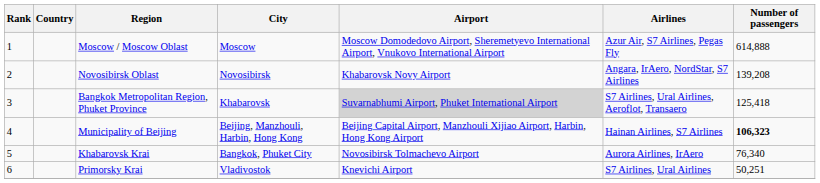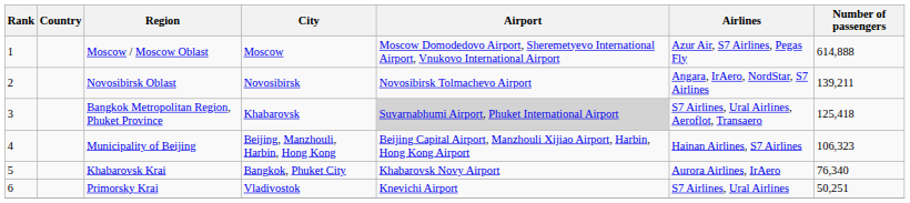 <table class="wikitable sortable" style="font-size: 100%" width=align=>
 <tr>
 <th>Rank</th>
 <th>Country</th>
 <th>Region</th>
 <th>City</th>
 <th>Airport</th>
 <th>Airlines</th>
 <th>Number of passengers</th>
 </tr>
 <tr>
 <td>1</td>
 <td></td>
 <td> <a href='#'>Moscow</a> /  <a href='#'>Moscow Oblast</a></td>
 <td><a href='#'>Moscow</a></td>
 <td><a href='#'>Moscow Domodedovo Airport</a>, <a href='#'>Sheremetyevo International Airport</a>, <a href='#'>Vnukovo International Airport</a></td>
 <td><a href='#'>Azur Air</a>, <a href='#'>S7 Airlines</a>, <a href='#'>Pegas Fly</a></td>
 <td>614,888</td>
 </tr>
 <tr>
 <td>2</td>
 <td></td>
 <td> <a href='#'>Novosibirsk Oblast</a></td>
 <td><a href='#'>Novosibirsk</a></td>
-<td><a href='#'>Khabarovsk Novy Airport</a></td>
+<td><a href='#'>Novosibirsk Tolmachevo Airport</a></td>
 <td><a href='#'>Angara</a>, <a href='#'>IrAero</a>, <a href='#'>NordStar</a>, <a href='#'>S7 Airlines</a></td>
-<td>139,208</td>
+<td>139,211</td>
 </tr>
 <tr>
 <td>3</td>
 <td></td>
 <td><a href='#'>Bangkok Metropolitan Region</a>, <a href='#'>Phuket Province</a></td>
 <td><a href='#'>Khabarovsk</a></td>
 <td style="background: lightgrey;"><a href='#'>Suvarnabhumi Airport</a>, <a href='#'>Phuket International Airport</a></td>
 <td><a href='#'>S7 Airlines</a>, <a href='#'>Ural Airlines</a>, <a href='#'>Aeroflot</a>, <a href='#'>Transaero</a></td>
 <td>125,418</td>
 </tr>
 <tr>
 <td>4</td>
 <td></td>
 <td><a href='#'>Municipality of Beijing</a></td>
 <td><a href='#'>Beijing</a>, <a href='#'>Manzhouli</a>, <a href='#'>Harbin</a>, <a href='#'>Hong Kong</a></td>
 <td><a href='#'>Beijing Capital Airport</a>, <a href='#'>Manzhouli Xijiao Airport</a>, <a href='#'>Harbin</a>, <a href='#'>Hong Kong Airport</a></td>
 <td><a href='#'>Hainan Airlines</a>, <a href='#'>S7 Airlines</a></td>
-<td><strong>106,323</strong></td>
+<td>106,323</td>
 </tr>
 <tr>
 <td>5</td>
 <td></td>
 <td> <a href='#'>Khabarovsk Krai</a></td>
 <td><a href='#'>Bangkok</a>, <a href='#'>Phuket City</a></td>
-<td><a href='#'>Novosibirsk Tolmachevo Airport</a></td>
+<td><a href='#'>Khabarovsk Novy Airport</a></td>
 <td><a href='#'>Aurora Airlines</a>, <a href='#'>IrAero</a></td>
 <td>76,340</td>
 </tr>
 <tr>
 <td>6</td>
 <td></td>
 <td> <a href='#'>Primorsky Krai</a></td>
 <td><a href='#'>Vladivostok</a></td>
 <td><a href='#'>Knevichi Airport</a></td>
 <td><a href='#'>S7 Airlines</a>, <a href='#'>Ural Airlines</a></td>
 <td>50,251</td>
 </tr>
 <tr>
 </tr>
 </table>
